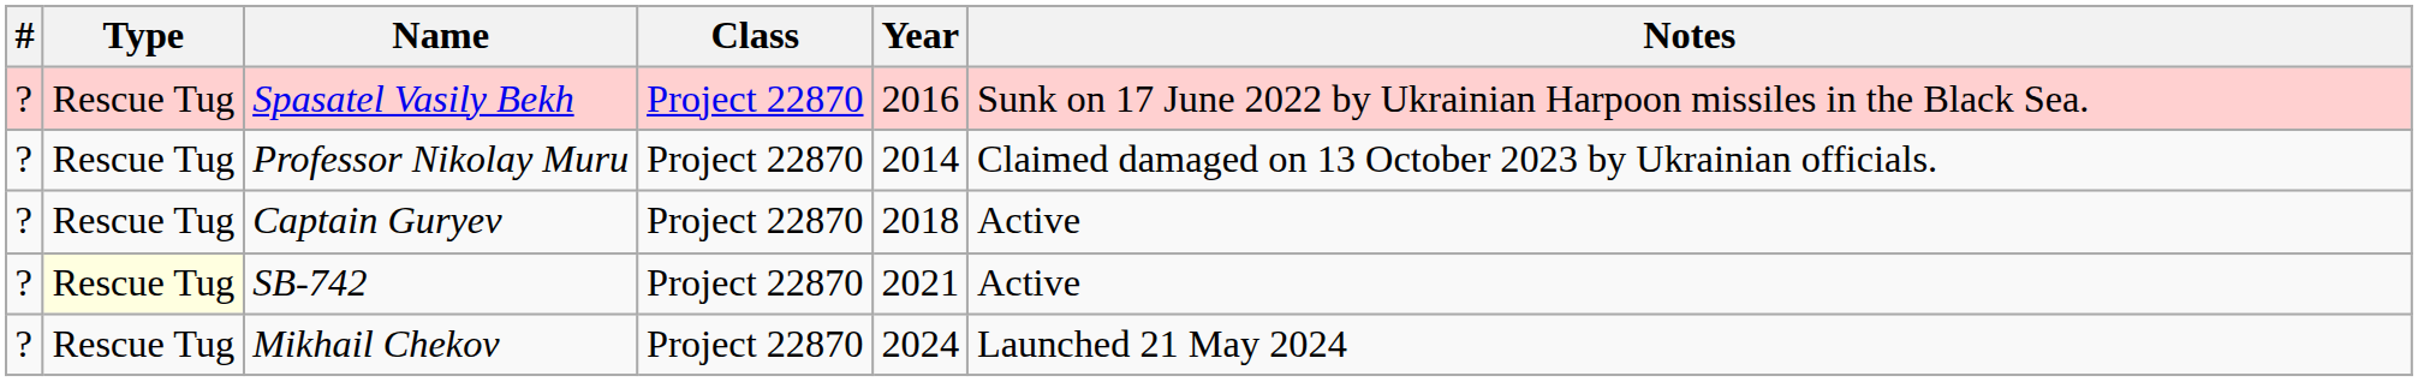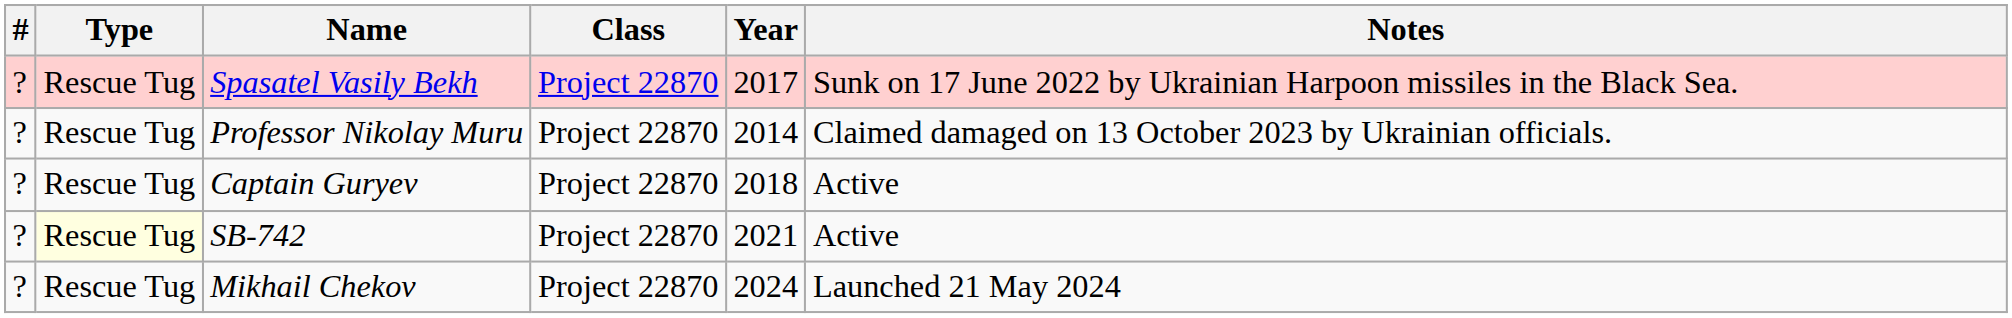 <table class="wikitable">
 <tr>
 <th>#</th>
 <th>Type</th>
 <th>Name</th>
 <th>Class</th>
 <th>Year</th>
 <th style="width:60%">Notes</th>
 </tr>
 <tr style="background:#FFD0D0">
 <td>?</td>
 <td>Rescue Tug</td>
 <td><em><a href='#'>Spasatel Vasily Bekh</a></em></td>
 <td><a href='#'>Project 22870</a></td>
-<td>2016</td>
+<td>2017</td>
 <td>Sunk on 17 June 2022 by Ukrainian Harpoon missiles in the Black Sea.</td>
 </tr>
 <tr>
 <td>?</td>
 <td>Rescue Tug</td>
 <td><em>Professor Nikolay Muru</em></td>
 <td>Project 22870</td>
 <td>2014</td>
 <td>Claimed damaged on 13 October 2023 by Ukrainian officials.</td>
 </tr>
 <tr>
 <td>?</td>
 <td>Rescue Tug</td>
 <td><em>Captain Guryev</em></td>
 <td>Project 22870</td>
 <td>2018</td>
 <td>Active</td>
 </tr>
 <tr>
 <td>?</td>
 <td style="background: lightyellow;">Rescue Tug</td>
 <td><em>SB-742</em></td>
 <td>Project 22870</td>
 <td>2021</td>
 <td>Active</td>
 </tr>
 <tr>
 <td>?</td>
 <td>Rescue Tug</td>
 <td><em>Mikhail Chekov</em></td>
 <td>Project 22870</td>
 <td>2024</td>
 <td>Launched 21 May 2024</td>
 </tr>
 </table>
